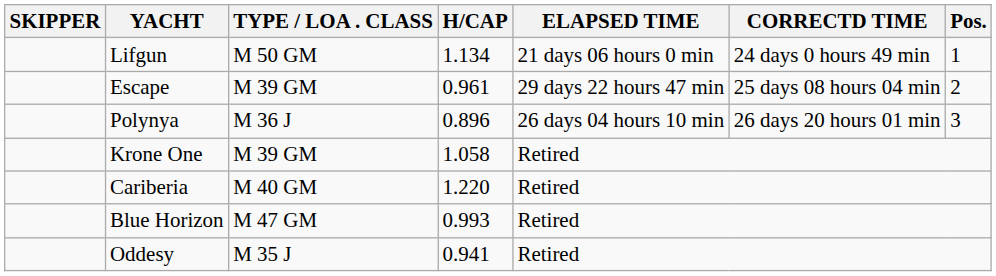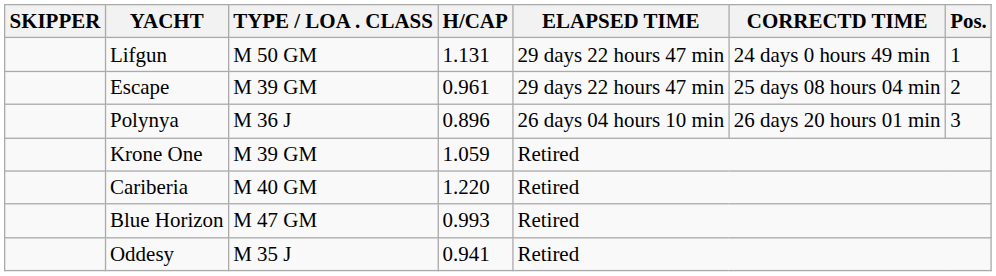 <table class="wikitable sortable">
 <tr>
 <th>SKIPPER</th>
 <th>YACHT</th>
 <th>TYPE / LOA . CLASS</th>
 <th>H/CAP</th>
 <th>ELAPSED TIME</th>
 <th>CORRECTD TIME</th>
 <th>Pos.</th>
 </tr>
 <tr>
 <td></td>
 <td>Lifgun</td>
 <td>M 50	GM</td>
-<td>1.134</td>
-<td>21 days 06 hours 0 min</td>
+<td>1.131</td>
+<td>29 days 22 hours 47 min</td>
 <td>24 days 0 hours 49 min</td>
 <td>1</td>
 </tr>
 <tr>
 <td></td>
 <td>Escape</td>
 <td>M 39 GM</td>
 <td>0.961</td>
 <td>29 days 22 hours 47 min</td>
 <td>25 days 08 hours 04 min</td>
 <td>2</td>
 </tr>
 <tr>
 <td></td>
 <td>Polynya</td>
 <td>M 36 J</td>
 <td>0.896</td>
 <td>26 days 04 hours 10 min</td>
 <td>26 days 20 hours 01 min</td>
 <td>3</td>
 </tr>
 <tr>
 <td></td>
 <td>Krone One</td>
 <td>M 39 GM</td>
-<td>1.058</td>
+<td>1.059</td>
 <td colspan=3>Retired</td>
 </tr>
 <tr>
 <td></td>
 <td>Cariberia</td>
 <td>M	40	GM</td>
 <td>1.220</td>
 <td colspan=3>Retired</td>
 </tr>
 <tr>
 <td></td>
 <td>Blue Horizon</td>
 <td>M	47 GM</td>
 <td>0.993</td>
 <td colspan=3>Retired</td>
 </tr>
 <tr>
 <td></td>
 <td>Oddesy</td>
 <td>M 35 J</td>
 <td>0.941</td>
 <td colspan=3>Retired</td>
 </tr>
 </table>
